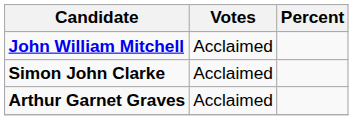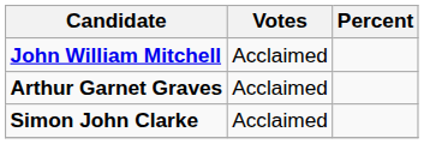 <table class="wikitable">
 <tr>
 <th>Candidate</th>
 <th>Votes</th>
 <th>Percent</th>
 </tr>
 <tr>
 <td style="font-weight:bold;"><a href='#'>John William Mitchell</a></td>
 <td style="text-align:right;">Acclaimed</td>
 <td style="text-align:right;"></td>
 </tr>
 <tr>
-<td style="font-weight:bold;">Simon John Clarke</td>
+<td style="font-weight:bold;">Arthur Garnet Graves</td>
 <td style="text-align:right;">Acclaimed</td>
 <td style="text-align:right;"></td>
 </tr>
 <tr>
-<td style="font-weight:bold;">Arthur Garnet Graves</td>
+<td style="font-weight:bold;">Simon John Clarke</td>
 <td style="text-align:right;">Acclaimed</td>
 <td style="text-align:right;"></td>
 </tr>
 <tr>
 </tr>
 </table>
